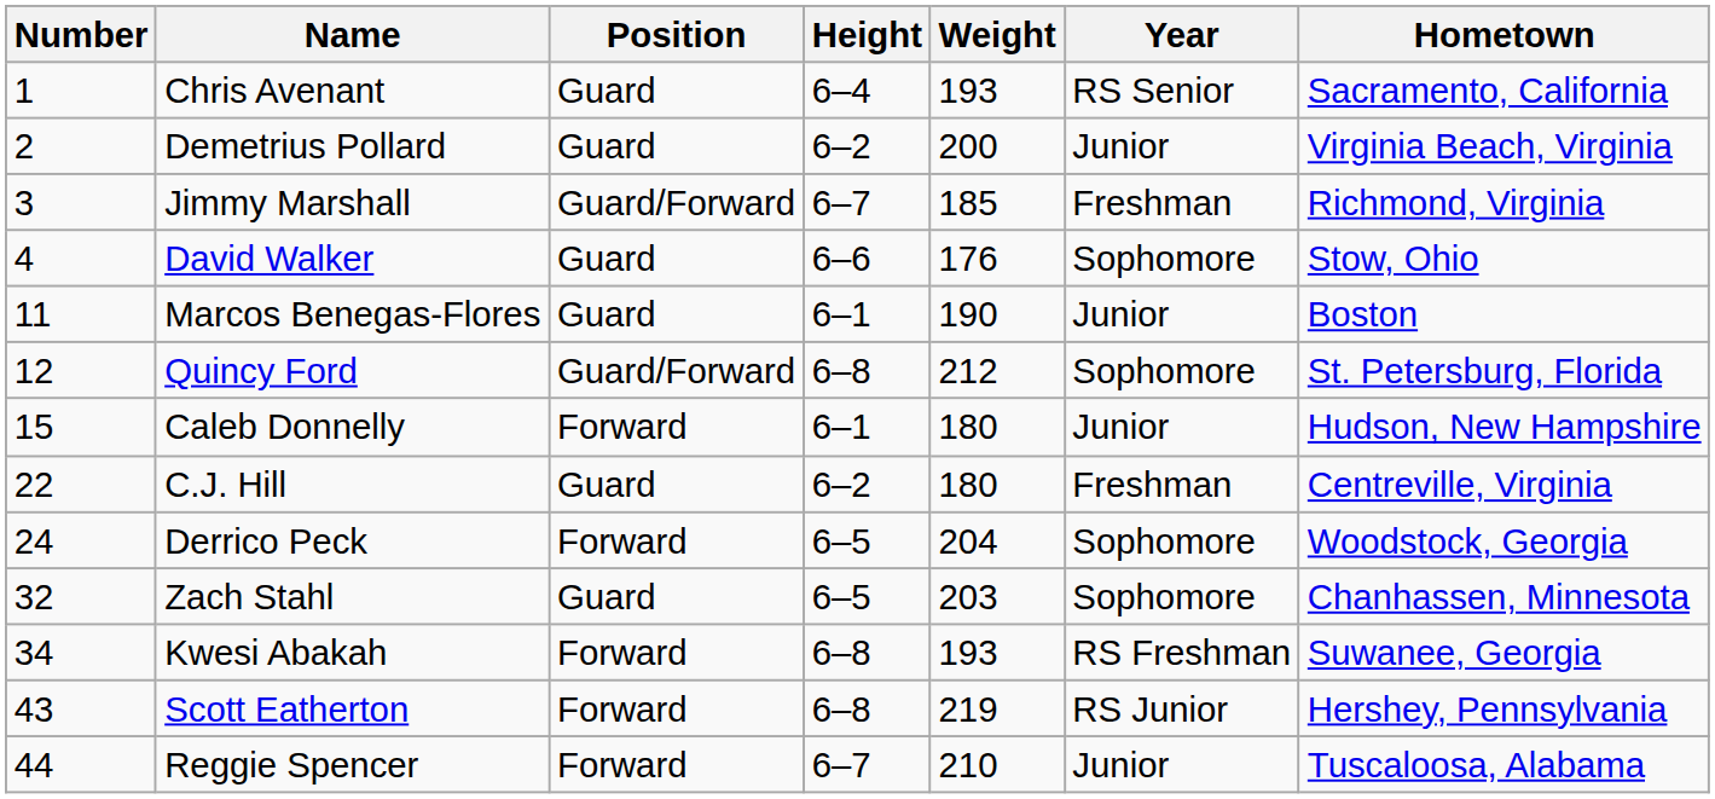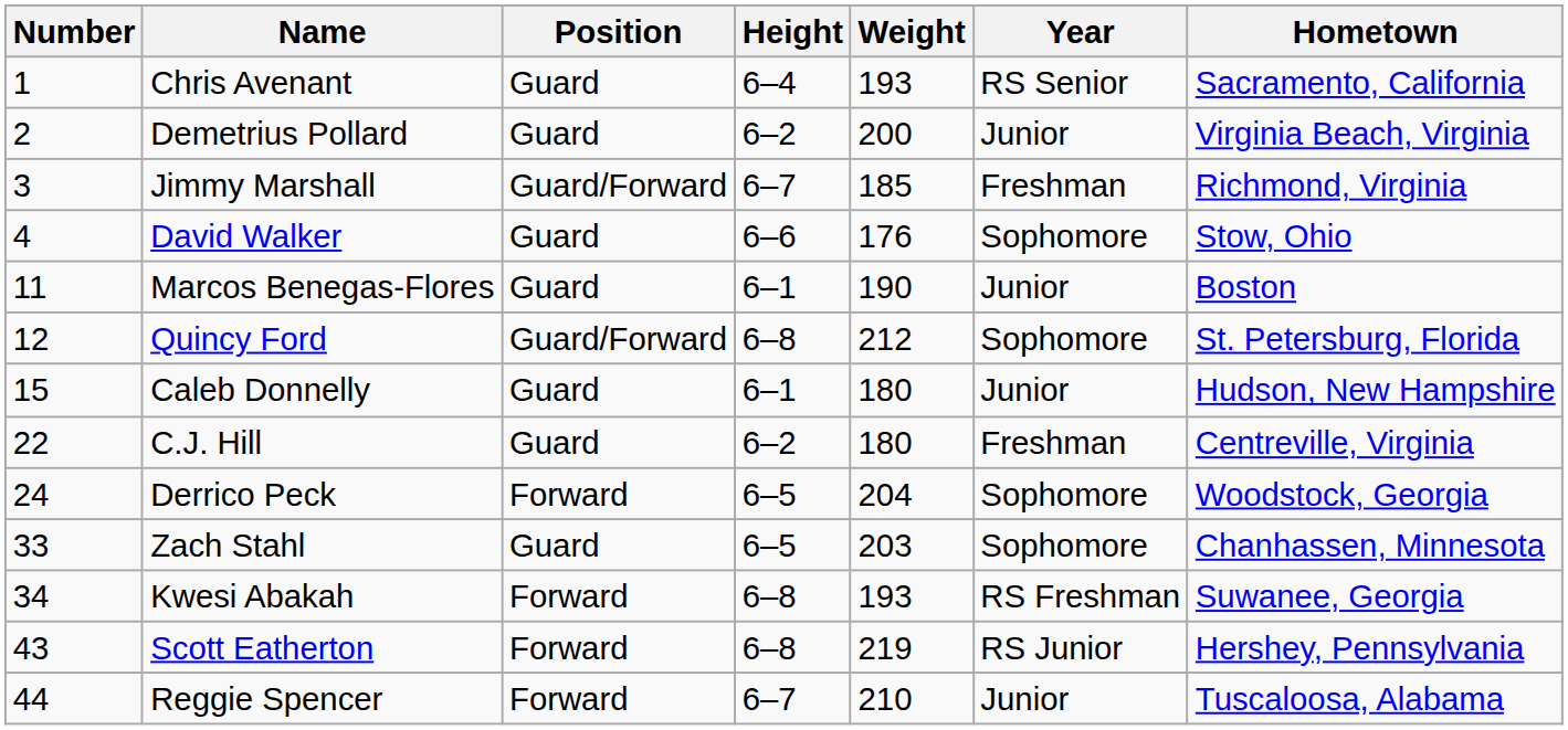 <table class="wikitable sortable" style="font-size: 95%;">
 <tr>
 <th>Number</th>
 <th>Name</th>
 <th>Position</th>
 <th>Height</th>
 <th>Weight</th>
 <th>Year</th>
 <th>Hometown</th>
 </tr>
 <tr>
 <td>1</td>
 <td>Chris Avenant</td>
 <td>Guard</td>
 <td>6–4</td>
 <td>193</td>
 <td>RS Senior</td>
 <td><a href='#'>Sacramento, California</a></td>
 </tr>
 <tr>
 <td>2</td>
 <td>Demetrius Pollard</td>
 <td>Guard</td>
 <td>6–2</td>
 <td>200</td>
 <td>Junior</td>
 <td><a href='#'>Virginia Beach, Virginia</a></td>
 </tr>
 <tr>
 <td>3</td>
 <td>Jimmy Marshall</td>
 <td>Guard/Forward</td>
 <td>6–7</td>
 <td>185</td>
 <td>Freshman</td>
 <td><a href='#'>Richmond, Virginia</a></td>
 </tr>
 <tr>
 <td>4</td>
 <td><a href='#'>David Walker</a></td>
 <td>Guard</td>
 <td>6–6</td>
 <td>176</td>
 <td>Sophomore</td>
 <td><a href='#'>Stow, Ohio</a></td>
 </tr>
 <tr>
 <td>11</td>
 <td>Marcos Benegas-Flores</td>
 <td>Guard</td>
 <td>6–1</td>
 <td>190</td>
 <td>Junior</td>
 <td><a href='#'>Boston</a></td>
 </tr>
 <tr>
 <td>12</td>
 <td><a href='#'>Quincy Ford</a></td>
 <td>Guard/Forward</td>
 <td>6–8</td>
 <td>212</td>
 <td>Sophomore</td>
 <td><a href='#'>St. Petersburg, Florida</a></td>
 </tr>
 <tr>
 <td>15</td>
 <td>Caleb Donnelly</td>
-<td>Forward</td>
+<td>Guard</td>
 <td>6–1</td>
 <td>180</td>
 <td>Junior</td>
 <td><a href='#'>Hudson, New Hampshire</a></td>
 </tr>
 <tr>
 <td>22</td>
 <td>C.J. Hill</td>
 <td>Guard</td>
 <td>6–2</td>
 <td>180</td>
 <td>Freshman</td>
 <td><a href='#'>Centreville, Virginia</a></td>
 </tr>
 <tr>
 <td>24</td>
 <td>Derrico Peck</td>
 <td>Forward</td>
 <td>6–5</td>
 <td>204</td>
 <td>Sophomore</td>
 <td><a href='#'>Woodstock, Georgia</a></td>
 </tr>
 <tr>
-<td>32</td>
+<td>33</td>
 <td>Zach Stahl</td>
 <td>Guard</td>
 <td>6–5</td>
 <td>203</td>
 <td>Sophomore</td>
 <td><a href='#'>Chanhassen, Minnesota</a></td>
 </tr>
 <tr>
 <td>34</td>
 <td>Kwesi Abakah</td>
 <td>Forward</td>
 <td>6–8</td>
 <td>193</td>
 <td>RS Freshman</td>
 <td><a href='#'>Suwanee, Georgia</a></td>
 </tr>
 <tr>
 <td>43</td>
 <td><a href='#'>Scott Eatherton</a></td>
 <td>Forward</td>
 <td>6–8</td>
 <td>219</td>
 <td>RS Junior</td>
 <td><a href='#'>Hershey, Pennsylvania</a></td>
 </tr>
 <tr>
 <td>44</td>
 <td>Reggie Spencer</td>
 <td>Forward</td>
 <td>6–7</td>
 <td>210</td>
 <td>Junior</td>
 <td><a href='#'>Tuscaloosa, Alabama</a></td>
 </tr>
 </table>
